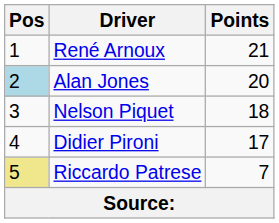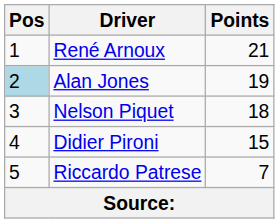 <table class="wikitable" style="font-size: 95%;">
 <tr>
 <th>Pos</th>
 <th>Driver</th>
 <th>Points</th>
 </tr>
 <tr>
 <td>1</td>
 <td> <a href='#'>René Arnoux</a></td>
 <td align="right">21</td>
 </tr>
 <tr>
 <td style="background: lightblue;">2</td>
 <td> <a href='#'>Alan Jones</a></td>
-<td align="right">20</td>
+<td align="right">19</td>
 </tr>
 <tr>
 <td>3</td>
 <td> <a href='#'>Nelson Piquet</a></td>
 <td align="right">18</td>
 </tr>
 <tr>
 <td>4</td>
 <td> <a href='#'>Didier Pironi</a></td>
-<td align="right">17</td>
+<td align="right">15</td>
 </tr>
 <tr>
-<td style="background: khaki;">5</td>
+<td>5</td>
 <td> <a href='#'>Riccardo Patrese</a></td>
 <td align="right">7</td>
 </tr>
 <tr>
 <th colspan=4>Source:</th>
 </tr>
 </table>
